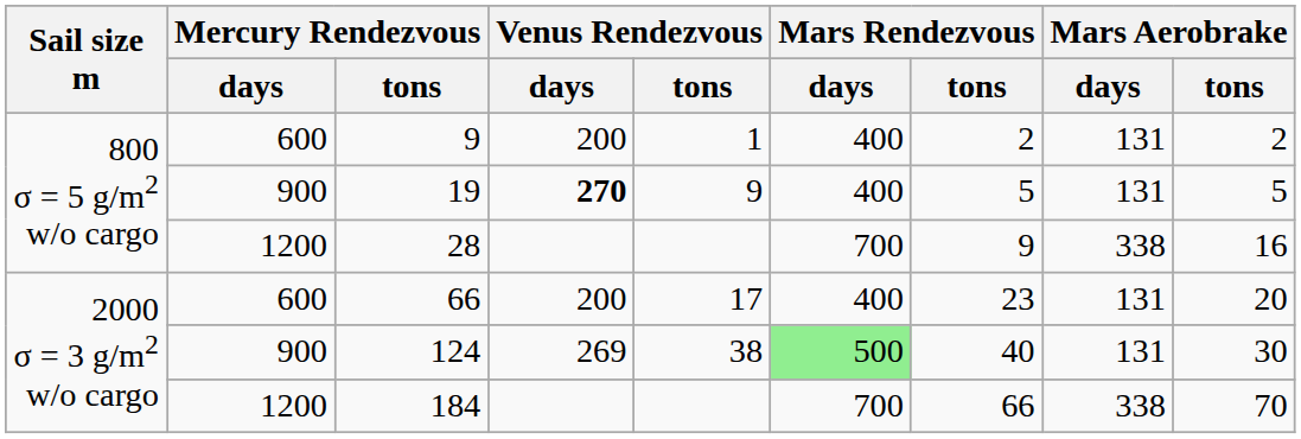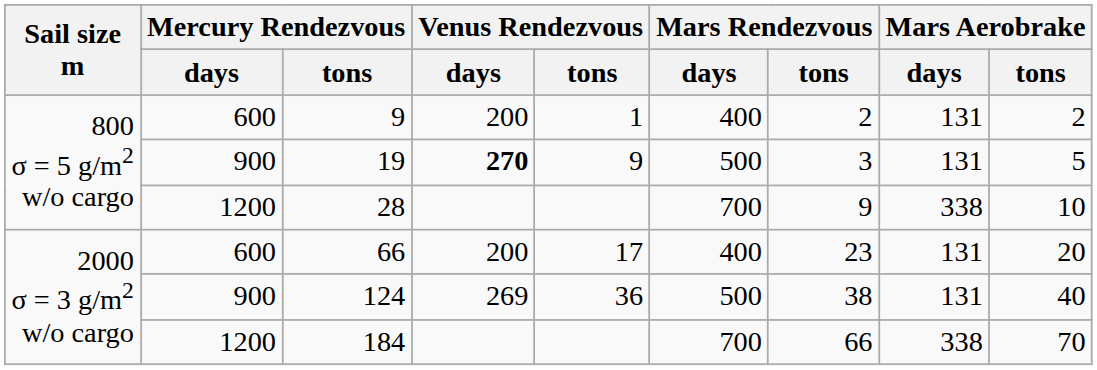 <table class=wikitable style="text-align:right">
 <tr>
 <th rowspan=2>Sail size<br>m</th>
 <th colspan=2>Mercury Rendezvous</th>
 <th colspan=2>Venus Rendezvous</th>
 <th colspan=2>Mars Rendezvous</th>
 <th colspan=2>Mars Aerobrake</th>
 </tr>
 <tr>
 <th>days</th>
 <th>tons</th>
 <th>days</th>
 <th>tons</th>
 <th>days</th>
 <th>tons</th>
 <th>days</th>
 <th>tons</th>
 </tr>
 <tr>
 <td rowspan=3>800<br>σ = 5 g/m<sup>2</sup><br>w/o cargo</td>
 <td>600</td>
 <td>9</td>
 <td>200</td>
 <td>1</td>
 <td>400</td>
 <td>2</td>
 <td>131</td>
 <td>2</td>
 </tr>
 <tr>
 <td>900</td>
 <td>19</td>
 <td><strong>270</strong></td>
 <td>9</td>
-<td>400</td>
-<td>5</td>
+<td>500</td>
+<td>3</td>
 <td>131</td>
 <td>5</td>
 </tr>
 <tr>
 <td>1200</td>
 <td>28</td>
 <td></td>
 <td></td>
 <td>700</td>
 <td>9</td>
 <td>338</td>
-<td>16</td>
+<td>10</td>
 </tr>
 <tr>
 <td rowspan=3>2000<br>σ = 3 g/m<sup>2</sup><br>w/o cargo</td>
 <td>600</td>
 <td>66</td>
 <td>200</td>
 <td>17</td>
 <td>400</td>
 <td>23</td>
 <td>131</td>
 <td>20</td>
 </tr>
 <tr>
 <td>900</td>
 <td>124</td>
 <td>269</td>
+<td>36</td>
+<td>500</td>
 <td>38</td>
-<td style="background: lightgreen;">500</td>
+<td>131</td>
 <td>40</td>
-<td>131</td>
-<td>30</td>
 </tr>
 <tr>
 <td>1200</td>
 <td>184</td>
 <td></td>
 <td></td>
 <td>700</td>
 <td>66</td>
 <td>338</td>
 <td>70</td>
 </tr>
 </table>
